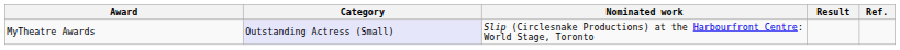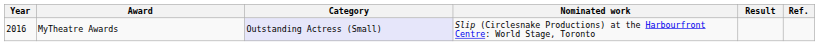 <table width="80%" class="wikitable">
 <tr>
+<th width="10">Year</th>
 <th width="240">Award</th>
 <th width="240">Category</th>
 <th width="330">Nominated work</th>
 <th width="30">Result</th>
 <th width="10">Ref.</th>
 </tr>
 <tr>
+<td>2016</td>
 <td>MyTheatre Awards</td>
 <td style="background: lavender;">Outstanding Actress (Small)</td>
 <td><em>Slip</em> (Circlesnake Productions) at the <a href='#'>Harbourfront Centre</a>: World Stage, Toronto</td>
 <td></td>
 <td></td>
 </tr>
 </table>
